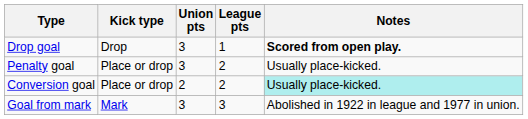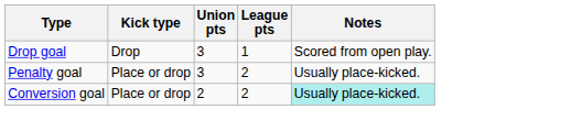 <table class="wikitable">
 <tr>
 <th>Type</th>
 <th>Kick type</th>
 <th>Union<br>pts</th>
 <th>League<br>pts</th>
 <th>Notes</th>
 </tr>
 <tr>
 <td><a href='#'>Drop goal</a></td>
 <td>Drop</td>
 <td>3</td>
 <td>1</td>
-<td><strong>Scored from open play.</strong></td>
+<td>Scored from open play.</td>
 </tr>
 <tr>
 <td><a href='#'>Penalty</a> goal</td>
 <td>Place or drop</td>
 <td>3</td>
 <td>2</td>
 <td>Usually place-kicked.</td>
 </tr>
 <tr>
 <td><a href='#'>Conversion</a> goal</td>
 <td>Place or drop</td>
 <td>2</td>
 <td>2</td>
 <td style="background: paleturquoise;">Usually place-kicked.</td>
 </tr>
-<tr>
-<td><a href='#'>Goal from mark</a></td>
-<td><a href='#'>Mark</a></td>
-<td>3</td>
-<td>3</td>
-<td>Abolished in 1922 in league and 1977 in union.</td>
-</tr>
 </table>
